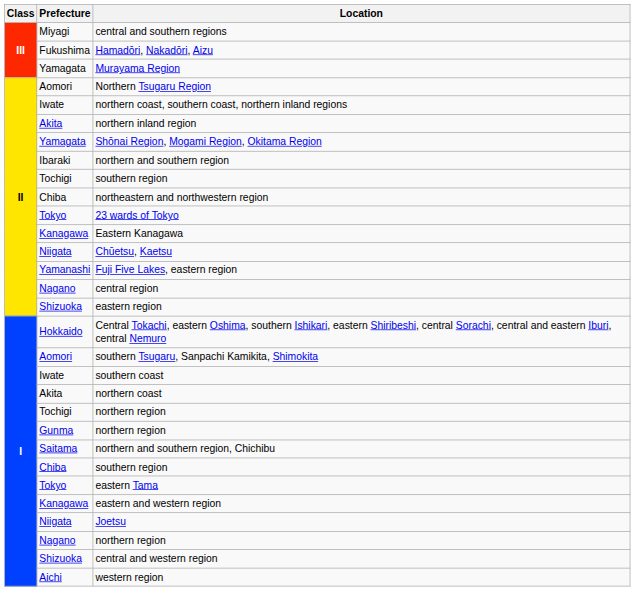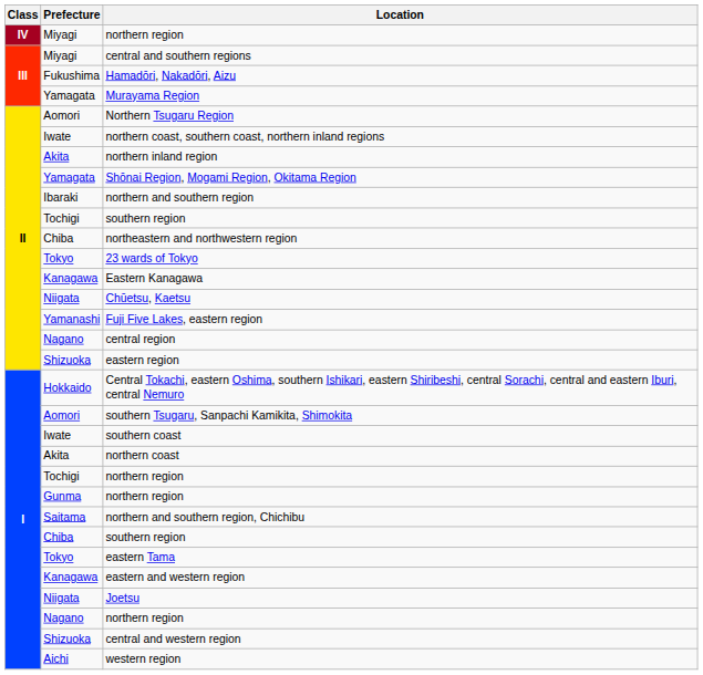 <table class="wikitable" style="font-size:90%; line-height:1.3em">
 <tr>
 <th>Class</th>
 <th>Prefecture</th>
 <th>Location</th>
+</tr>
+<tr>
+<th style="background:#a50021; color:#fff">IV</th>
+<td>Miyagi</td>
+<td>northern region</td>
 </tr>
 <tr>
 <th rowspan="3" style="background:#fe2800; color:#fff">III</th>
 <td>Miyagi</td>
 <td>central and southern regions</td>
 </tr>
 <tr>
 <td>Fukushima</td>
 <td><a href='#'>Hamadōri</a>, <a href='#'>Nakadōri</a>, <a href='#'>Aizu</a></td>
 </tr>
 <tr>
 <td>Yamagata</td>
 <td><a href='#'>Murayama Region</a></td>
 </tr>
 <tr>
 <th rowspan="13" style="background:#fee600">II</th>
 <td>Aomori</td>
 <td>Northern <a href='#'>Tsugaru Region</a></td>
 </tr>
 <tr>
 <td>Iwate</td>
 <td>northern coast, southern coast, northern inland regions</td>
 </tr>
 <tr>
 <td><a href='#'>Akita</a></td>
 <td>northern inland region</td>
 </tr>
 <tr>
 <td><a href='#'>Yamagata</a></td>
 <td><a href='#'>Shōnai Region</a>, <a href='#'>Mogami Region</a>, <a href='#'>Okitama Region</a></td>
 </tr>
 <tr>
 <td>Ibaraki</td>
 <td>northern and southern region</td>
 </tr>
 <tr>
 <td>Tochigi</td>
 <td>southern region</td>
 </tr>
 <tr>
 <td>Chiba</td>
 <td>northeastern and northwestern region</td>
 </tr>
 <tr>
 <td><a href='#'>Tokyo</a></td>
 <td><a href='#'>23 wards of Tokyo</a></td>
 </tr>
 <tr>
 <td><a href='#'>Kanagawa</a></td>
 <td>Eastern Kanagawa</td>
 </tr>
 <tr>
 <td><a href='#'>Niigata</a></td>
 <td><a href='#'>Chūetsu</a>, <a href='#'>Kaetsu</a></td>
 </tr>
 <tr>
 <td><a href='#'>Yamanashi</a></td>
 <td><a href='#'>Fuji Five Lakes</a>, eastern region</td>
 </tr>
 <tr>
 <td><a href='#'>Nagano</a></td>
 <td>central region</td>
 </tr>
 <tr>
 <td><a href='#'>Shizuoka</a></td>
 <td>eastern region</td>
 </tr>
 <tr>
 <th rowspan="14" style="background:#0041ff;color:#fff">I</th>
 <td><a href='#'>Hokkaido</a></td>
 <td>Central <a href='#'>Tokachi</a>, eastern <a href='#'>Oshima</a>, southern <a href='#'>Ishikari</a>, eastern <a href='#'>Shiribeshi</a>, central <a href='#'>Sorachi</a>, central and eastern <a href='#'>Iburi</a>, central <a href='#'>Nemuro</a></td>
 </tr>
 <tr>
 <td><a href='#'>Aomori</a></td>
 <td>southern <a href='#'>Tsugaru</a>, Sanpachi Kamikita, <a href='#'>Shimokita</a></td>
 </tr>
 <tr>
 <td>Iwate</td>
 <td>southern coast</td>
 </tr>
 <tr>
 <td>Akita</td>
 <td>northern coast</td>
 </tr>
 <tr>
 <td>Tochigi</td>
 <td>northern region</td>
 </tr>
 <tr>
 <td><a href='#'>Gunma</a></td>
 <td>northern region</td>
 </tr>
 <tr>
 <td><a href='#'>Saitama</a></td>
 <td>northern and southern region, Chichibu</td>
 </tr>
 <tr>
 <td><a href='#'>Chiba</a></td>
 <td>southern region</td>
 </tr>
 <tr>
 <td><a href='#'>Tokyo</a></td>
 <td>eastern <a href='#'>Tama</a></td>
 </tr>
 <tr>
 <td><a href='#'>Kanagawa</a></td>
 <td>eastern and western region</td>
 </tr>
 <tr>
 <td><a href='#'>Niigata</a></td>
 <td><a href='#'>Joetsu</a></td>
 </tr>
 <tr>
 <td><a href='#'>Nagano</a></td>
 <td>northern region</td>
 </tr>
 <tr>
 <td><a href='#'>Shizuoka</a></td>
 <td>central and western region</td>
 </tr>
 <tr>
 <td><a href='#'>Aichi</a></td>
 <td>western region</td>
 </tr>
 </table>
